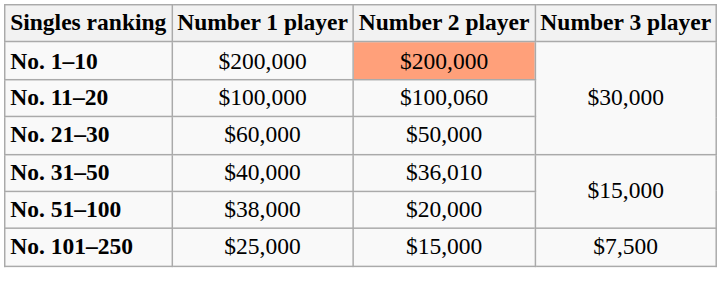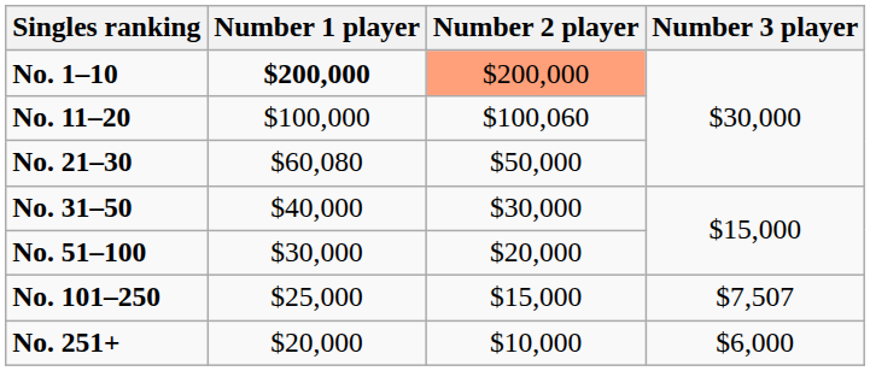 <table class="wikitable" style="text-align:center;">
 <tr>
 <th>Singles ranking</th>
 <th>Number 1 player</th>
 <th>Number 2 player</th>
 <th>Number 3 player</th>
 </tr>
 <tr>
 <td align=left><strong>No. 1–10</strong></td>
-<td>$200,000</td>
+<td><strong>$200,000</strong></td>
 <td style="background: lightsalmon;">$200,000</td>
 <td rowspan="3">$30,000</td>
 </tr>
 <tr>
 <td align=left><strong>No. 11–20</strong></td>
 <td>$100,000</td>
 <td>$100,060</td>
 </tr>
 <tr>
 <td align=left><strong>No. 21–30</strong></td>
-<td>$60,000</td>
+<td>$60,080</td>
 <td>$50,000</td>
 </tr>
 <tr>
 <td align=left><strong>No. 31–50</strong></td>
 <td>$40,000</td>
-<td>$36,010</td>
+<td>$30,000</td>
 <td rowspan="2">$15,000</td>
 </tr>
 <tr>
 <td align=left><strong>No. 51–100</strong></td>
-<td>$38,000</td>
+<td>$30,000</td>
 <td>$20,000</td>
 </tr>
 <tr>
 <td align=left><strong>No. 101–250</strong></td>
 <td>$25,000</td>
 <td>$15,000</td>
-<td>$7,500</td>
+<td>$7,507</td>
+</tr>
+<tr>
+<td align=left><strong>No. 251+</strong></td>
+<td>$20,000</td>
+<td>$10,000</td>
+<td>$6,000</td>
 </tr>
 </table>
